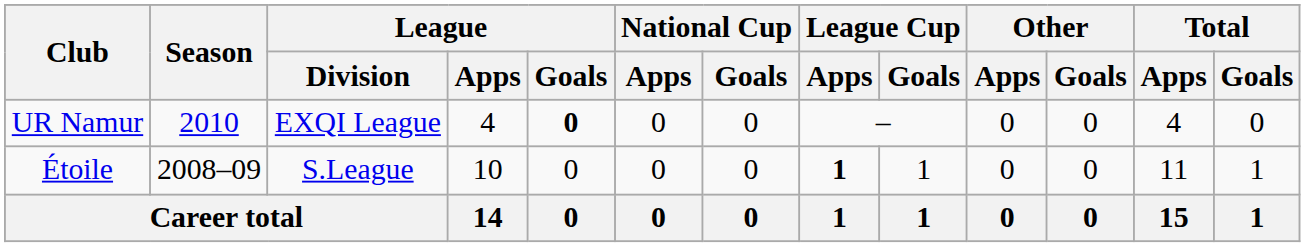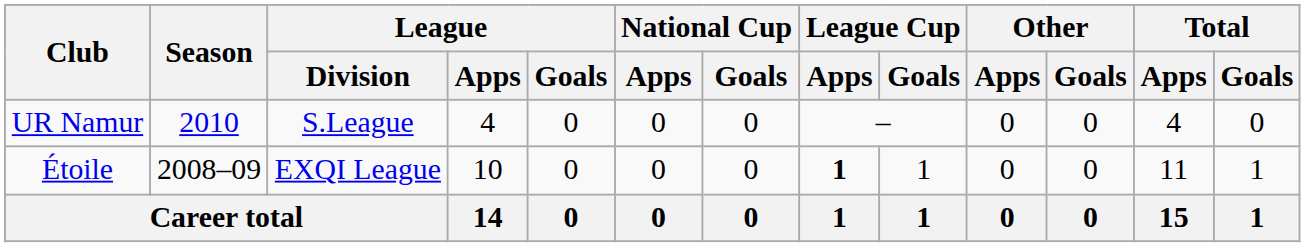 <table class="wikitable" style="text-align: center">
 <tr>
 <th rowspan="2">Club</th>
 <th rowspan="2">Season</th>
 <th colspan="3">League</th>
 <th colspan="2">National Cup</th>
 <th colspan="2">League Cup</th>
 <th colspan="2">Other</th>
 <th colspan="2">Total</th>
 </tr>
 <tr>
 <th>Division</th>
 <th>Apps</th>
 <th>Goals</th>
 <th>Apps</th>
 <th>Goals</th>
 <th>Apps</th>
 <th>Goals</th>
 <th>Apps</th>
 <th>Goals</th>
 <th>Apps</th>
 <th>Goals</th>
 </tr>
 <tr>
 <td><a href='#'>UR Namur</a></td>
 <td><a href='#'>2010</a></td>
-<td><a href='#'>EXQI League</a></td>
+<td><a href='#'>S.League</a></td>
 <td>4</td>
-<td><strong>0</strong></td>
+<td>0</td>
 <td>0</td>
 <td>0</td>
 <td colspan="2">–</td>
 <td>0</td>
 <td>0</td>
 <td>4</td>
 <td>0</td>
 </tr>
 <tr>
 <td><a href='#'>Étoile</a></td>
 <td>2008–09</td>
-<td><a href='#'>S.League</a></td>
+<td><a href='#'>EXQI League</a></td>
 <td>10</td>
 <td>0</td>
 <td>0</td>
 <td>0</td>
 <td><strong>1</strong></td>
 <td>1</td>
 <td>0</td>
 <td>0</td>
 <td>11</td>
 <td>1</td>
 </tr>
 <tr>
 <th colspan="3"><strong>Career total</strong></th>
 <th>14</th>
 <th>0</th>
 <th>0</th>
 <th>0</th>
 <th>1</th>
 <th>1</th>
 <th>0</th>
 <th>0</th>
 <th>15</th>
 <th>1</th>
 </tr>
 </table>
